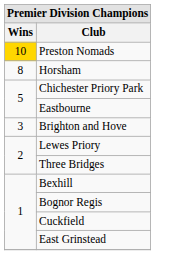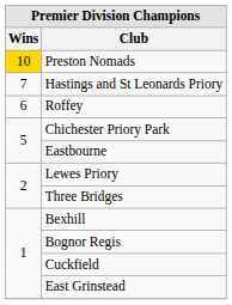 <table class=wikitable style="font-size:85%">
 <tr>
 <td bgcolor="#e2e2e2" colspan=2 style="text-align: center;"><strong>Premier Division Champions</strong></td>
 </tr>
 <tr>
 <th>Wins</th>
 <th>Club</th>
 </tr>
 <tr>
 <td style="background: gold; text-align: center;">10</td>
 <td>Preston Nomads</td>
 </tr>
 <tr>
-<td style="text-align: center;">8</td>
-<td>Horsham</td>
+<td style="text-align: center;">7</td>
+<td>Hastings and St Leonards Priory</td>
+</tr>
+<tr>
+<td style="text-align: center;">6</td>
+<td>Roffey</td>
 </tr>
 <tr>
 <td rowspan=2 style="text-align: center;">5</td>
 <td>Chichester Priory Park</td>
 </tr>
 <tr>
 <td>Eastbourne</td>
-</tr>
-<tr>
-<td style="text-align: center;">3</td>
-<td>Brighton and Hove</td>
 </tr>
 <tr>
 <td rowspan=2 style="text-align: center;">2</td>
 <td>Lewes Priory</td>
 </tr>
 <tr>
 <td>Three Bridges</td>
 </tr>
 <tr>
 <td rowspan=4 style="text-align: center;">1</td>
 <td>Bexhill</td>
 </tr>
 <tr>
 <td>Bognor Regis</td>
 </tr>
 <tr>
 <td>Cuckfield</td>
 </tr>
 <tr>
 <td>East Grinstead</td>
 </tr>
 <tr>
 </tr>
 </table>
